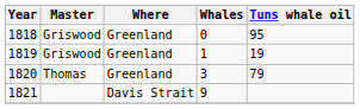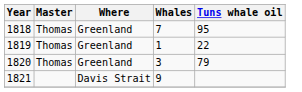 <table class="sortable wikitable">
 <tr>
 <th>Year</th>
 <th>Master</th>
 <th>Where</th>
 <th>Whales</th>
 <th><a href='#'>Tuns</a> whale oil</th>
 </tr>
 <tr>
 <td>1818</td>
-<td>Griswood</td>
+<td>Thomas</td>
 <td>Greenland</td>
-<td>0</td>
+<td>7</td>
 <td>95</td>
 </tr>
 <tr>
 <td>1819</td>
-<td>Griswood</td>
+<td>Thomas</td>
 <td>Greenland</td>
 <td>1</td>
-<td>19</td>
+<td>22</td>
 </tr>
 <tr>
 <td>1820</td>
 <td>Thomas</td>
 <td>Greenland</td>
 <td>3</td>
 <td>79</td>
 </tr>
 <tr>
 <td>1821</td>
 <td></td>
 <td>Davis Strait</td>
 <td>9</td>
 <td></td>
 </tr>
 <tr>
 </tr>
 </table>
